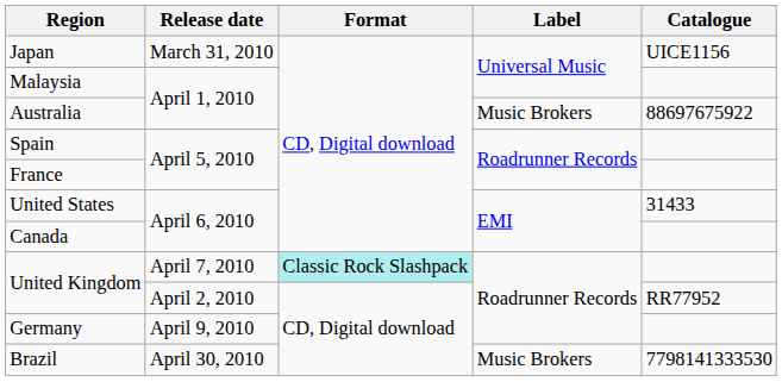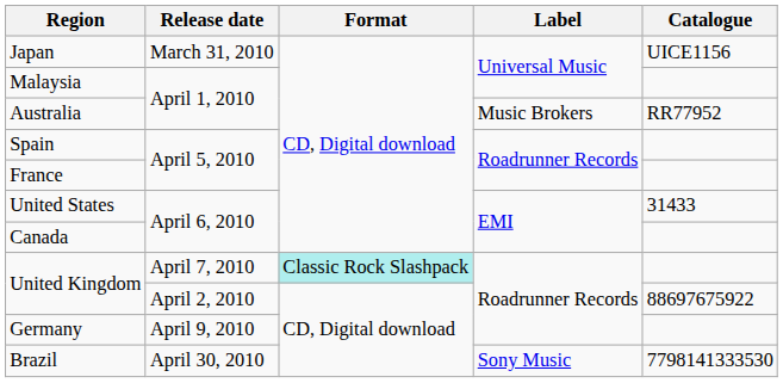 <table class="wikitable">
 <tr>
 <th>Region</th>
 <th>Release date</th>
 <th>Format</th>
 <th>Label</th>
 <th>Catalogue</th>
 </tr>
 <tr>
 <td>Japan</td>
 <td>March 31, 2010</td>
 <td rowspan="7"><a href='#'>CD</a>, <a href='#'>Digital download</a></td>
 <td rowspan="2"><a href='#'>Universal Music</a></td>
 <td>UICE1156</td>
 </tr>
 <tr>
 <td>Malaysia</td>
 <td rowspan="2">April 1, 2010</td>
 <td></td>
 </tr>
 <tr>
 <td>Australia</td>
 <td>Music Brokers</td>
-<td>88697675922</td>
+<td>RR77952</td>
 </tr>
 <tr>
 <td>Spain</td>
 <td rowspan="2">April 5, 2010</td>
 <td rowspan="2"><a href='#'>Roadrunner Records</a></td>
 <td></td>
 </tr>
 <tr>
 <td>France</td>
 <td></td>
 </tr>
 <tr>
 <td>United States</td>
 <td rowspan="2">April 6, 2010</td>
 <td rowspan="2"><a href='#'>EMI</a></td>
 <td>31433</td>
 </tr>
 <tr>
 <td>Canada</td>
 <td></td>
 </tr>
 <tr>
 <td rowspan="2">United Kingdom</td>
 <td>April 7, 2010</td>
 <td style="background: paleturquoise;">Classic Rock Slashpack</td>
 <td rowspan="3">Roadrunner Records</td>
 <td></td>
 </tr>
 <tr>
 <td>April 2, 2010</td>
 <td rowspan="3">CD, Digital download</td>
-<td>RR77952</td>
+<td>88697675922</td>
 </tr>
 <tr>
 <td>Germany</td>
 <td>April 9, 2010</td>
 <td></td>
 </tr>
 <tr>
 <td>Brazil</td>
 <td>April 30, 2010</td>
-<td>Music Brokers</td>
+<td><a href='#'>Sony Music</a></td>
 <td>7798141333530</td>
 </tr>
 </table>
